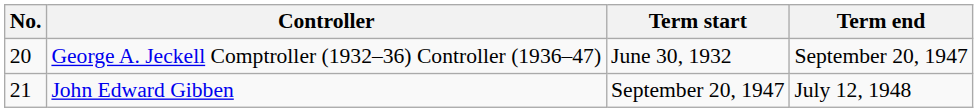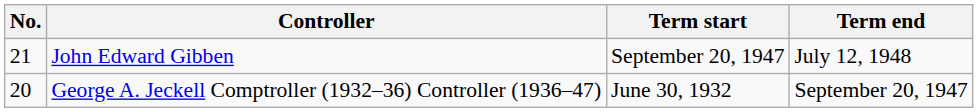 <table class="wikitable">
 <tr>
 <th>No.</th>
 <th>Controller</th>
 <th>Term start</th>
 <th>Term end</th>
 </tr>
 <tr>
+<td>21</td>
+<td><a href='#'>John Edward Gibben</a></td>
+<td>September 20, 1947</td>
+<td>July 12, 1948</td>
+</tr>
+<tr>
 <td>20</td>
 <td><a href='#'>George A. Jeckell</a>  Comptroller (1932–36) Controller (1936–47)</td>
 <td>June 30, 1932</td>
 <td>September 20, 1947</td>
 </tr>
-<tr>
-<td>21</td>
-<td><a href='#'>John Edward Gibben</a></td>
-<td>September 20, 1947</td>
-<td>July 12, 1948</td>
-</tr>
 </table>
